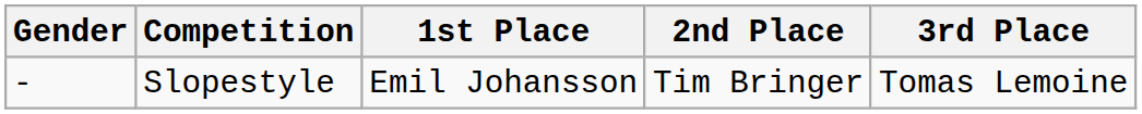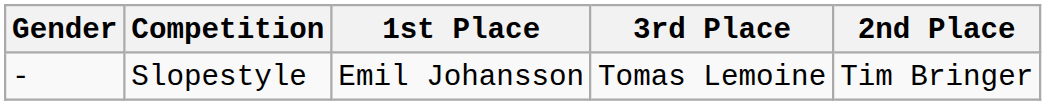 <table class="wikitable">
 <tr>
 <th>Gender</th>
 <th>Competition</th>
 <th>1st Place</th>
+<th>3rd Place</th>
 <th>2nd Place</th>
-<th>3rd Place</th>
 </tr>
 <tr>
 <td>-</td>
 <td>Slopestyle</td>
 <td>Emil Johansson</td>
+<td>Tomas Lemoine</td>
 <td>Tim Bringer</td>
-<td>Tomas Lemoine</td>
 </tr>
 </table>
